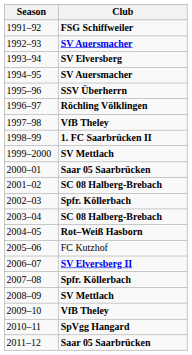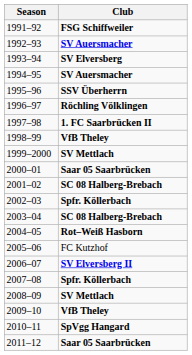 <table class="wikitable">
 <tr align="center" bgcolor="#dfdfdf">
 <th width="80">Season</th>
 <th width="200">Club</th>
 </tr>
 <tr>
 <td>1991–92</td>
 <td><strong>FSG Schiffweiler</strong></td>
 </tr>
 <tr>
 <td>1992–93</td>
 <td><strong><a href='#'>SV Auersmacher</a></strong></td>
 </tr>
 <tr>
 <td>1993–94</td>
 <td><strong>SV Elversberg</strong></td>
 </tr>
 <tr>
 <td>1994–95</td>
 <td><strong>SV Auersmacher</strong></td>
 </tr>
 <tr>
 <td>1995–96</td>
 <td><strong>SSV Überherrn</strong></td>
 </tr>
 <tr>
 <td>1996–97</td>
 <td><strong>Röchling Völklingen</strong></td>
 </tr>
 <tr>
 <td>1997–98</td>
-<td><strong>VfB Theley</strong></td>
+<td><strong>1. FC Saarbrücken II</strong></td>
 </tr>
 <tr>
 <td>1998–99</td>
-<td><strong>1. FC Saarbrücken II</strong></td>
+<td><strong>VfB Theley</strong></td>
 </tr>
 <tr>
 <td>1999–2000</td>
 <td><strong>SV Mettlach</strong></td>
 </tr>
 <tr>
 <td>2000–01</td>
 <td><strong>Saar 05 Saarbrücken</strong></td>
 </tr>
 <tr>
 <td>2001–02</td>
 <td><strong>SC 08 Halberg-Brebach</strong></td>
 </tr>
 <tr>
 <td>2002–03</td>
 <td><strong>Spfr. Köllerbach</strong></td>
 </tr>
 <tr>
 <td>2003–04</td>
 <td><strong>SC 08 Halberg-Brebach</strong></td>
 </tr>
 <tr>
 <td>2004–05</td>
 <td><strong>Rot–Weiß Hasborn</strong></td>
 </tr>
 <tr>
 <td>2005–06</td>
 <td>FC Kutzhof</td>
 </tr>
 <tr>
 <td>2006–07</td>
 <td><strong><a href='#'>SV Elversberg II</a></strong></td>
 </tr>
 <tr>
 <td>2007–08</td>
 <td><strong>Spfr. Köllerbach</strong></td>
 </tr>
 <tr>
 <td>2008–09</td>
 <td><strong>SV Mettlach</strong></td>
 </tr>
 <tr>
 <td>2009–10</td>
 <td><strong>VfB Theley</strong></td>
 </tr>
 <tr>
 <td>2010–11</td>
 <td><strong>SpVgg Hangard</strong></td>
 </tr>
 <tr>
 <td>2011–12</td>
 <td><strong>Saar 05 Saarbrücken</strong></td>
 </tr>
 </table>
